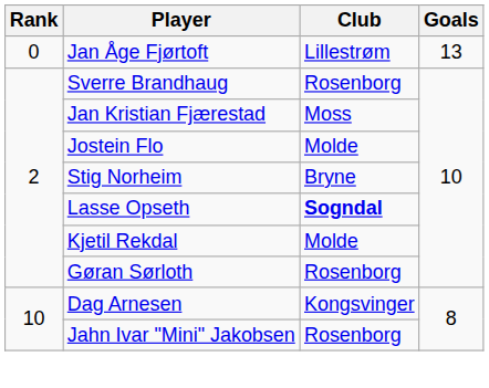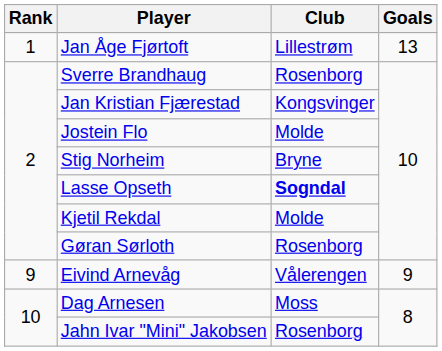 <table class="wikitable" style="text-align:center">
 <tr>
 <th>Rank</th>
 <th>Player</th>
 <th>Club</th>
 <th>Goals</th>
 </tr>
 <tr>
-<td>0</td>
+<td>1</td>
 <td align="left"> <a href='#'>Jan Åge Fjørtoft</a></td>
 <td align="left"><a href='#'>Lillestrøm</a></td>
 <td>13</td>
 </tr>
 <tr>
 <td rowspan="7">2</td>
 <td align="left"> <a href='#'>Sverre Brandhaug</a></td>
 <td align="left"><a href='#'>Rosenborg</a></td>
 <td rowspan="7">10</td>
 </tr>
 <tr>
 <td align="left"> <a href='#'>Jan Kristian Fjærestad</a></td>
-<td align="left"><a href='#'>Moss</a></td>
+<td align="left"><a href='#'>Kongsvinger</a></td>
 </tr>
 <tr>
 <td align="left"> <a href='#'>Jostein Flo</a></td>
 <td align="left"><a href='#'>Molde</a></td>
 </tr>
 <tr>
 <td align="left"> <a href='#'>Stig Norheim</a></td>
 <td align="left"><a href='#'>Bryne</a></td>
 </tr>
 <tr>
 <td align="left"> <a href='#'>Lasse Opseth</a></td>
 <td align="left"><strong><a href='#'>Sogndal</a></strong></td>
 </tr>
 <tr>
 <td align="left"> <a href='#'>Kjetil Rekdal</a></td>
 <td align="left"><a href='#'>Molde</a></td>
 </tr>
 <tr>
 <td align="left"> <a href='#'>Gøran Sørloth</a></td>
 <td align="left"><a href='#'>Rosenborg</a></td>
 </tr>
 <tr>
+<td>9</td>
+<td align="left"> <a href='#'>Eivind Arnevåg</a></td>
+<td align="left"><a href='#'>Vålerengen</a></td>
+<td>9</td>
+</tr>
+<tr>
 <td rowspan="2">10</td>
 <td align="left"> <a href='#'>Dag Arnesen</a></td>
-<td align="left"><a href='#'>Kongsvinger</a></td>
+<td align="left"><a href='#'>Moss</a></td>
 <td rowspan="2">8</td>
 </tr>
 <tr>
 <td align="left"> <a href='#'>Jahn Ivar "Mini" Jakobsen</a></td>
 <td align="left"><a href='#'>Rosenborg</a></td>
 </tr>
 </table>
